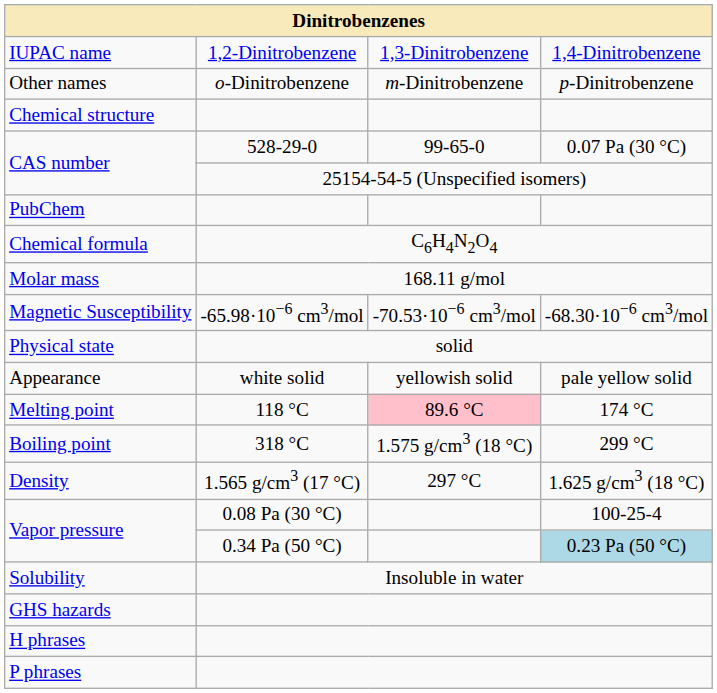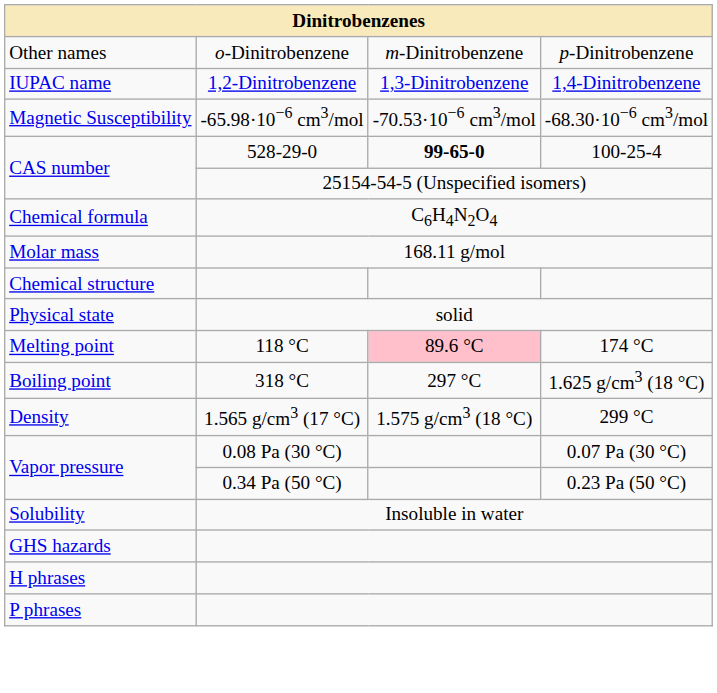 <table class="wikitable sortable float-right" style="text-align:center; font-size:90%">
 <tr>
 <td colspan="4" style="background:#f8eaba"><strong>Dinitrobenzenes</strong></td>
+</tr>
+<tr>
+<td class="hintergrundfarbe1" align="left">Other names</td>
+<td><em>o</em>-Dinitrobenzene</td>
+<td><em>m</em>-Dinitrobenzene</td>
+<td><em>p</em>-Dinitrobenzene</td>
 </tr>
 <tr>
 <td align="left"><a href='#'>IUPAC name</a></td>
 <td><a href='#'>1,2-Dinitrobenzene</a></td>
 <td><a href='#'>1,3-Dinitrobenzene</a></td>
 <td><a href='#'>1,4-Dinitrobenzene</a></td>
 </tr>
 <tr>
-<td class="hintergrundfarbe1" align="left">Other names</td>
-<td><em>o</em>-Dinitrobenzene</td>
-<td><em>m</em>-Dinitrobenzene</td>
-<td><em>p</em>-Dinitrobenzene</td>
-</tr>
-<tr>
-<td align="left"><a href='#'>Chemical structure</a></td>
-<td></td>
-<td></td>
-<td></td>
+<td><a href='#'>Magnetic Susceptibility</a></td>
+<td>-65.98·10<sup>−6</sup> cm<sup>3</sup>/mol</td>
+<td>-70.53·10<sup>−6</sup> cm<sup>3</sup>/mol</td>
+<td>-68.30·10<sup>−6</sup> cm<sup>3</sup>/mol</td>
 </tr>
 <tr>
 <td rowspan="2" align="left"><a href='#'>CAS number</a></td>
 <td>528-29-0</td>
-<td>99-65-0</td>
-<td>0.07 Pa (30 °C)</td>
+<td><strong>99-65-0</strong></td>
+<td>100-25-4</td>
 </tr>
 <tr>
 <td colspan="3">25154-54-5 (Unspecified isomers)</td>
-</tr>
-<tr>
-<td align="left"><a href='#'>PubChem</a></td>
-<td></td>
-<td></td>
-<td></td>
 </tr>
 <tr>
 <td align="left"><a href='#'>Chemical formula</a></td>
 <td colspan="3">C<sub>6</sub>H<sub>4</sub>N<sub>2</sub>O<sub>4</sub></td>
 </tr>
 <tr>
 <td align="left"><a href='#'>Molar mass</a></td>
 <td colspan="3">168.11 g/mol</td>
 </tr>
 <tr>
-<td><a href='#'>Magnetic Susceptibility</a></td>
-<td>-65.98·10<sup>−6</sup> cm<sup>3</sup>/mol</td>
-<td>-70.53·10<sup>−6</sup> cm<sup>3</sup>/mol</td>
-<td>-68.30·10<sup>−6</sup> cm<sup>3</sup>/mol</td>
+<td align="left"><a href='#'>Chemical structure</a></td>
+<td></td>
+<td></td>
+<td></td>
 </tr>
 <tr>
 <td align="left"><a href='#'>Physical state</a></td>
 <td colspan="3">solid</td>
-</tr>
-<tr>
-<td align="left">Appearance</td>
-<td>white solid</td>
-<td>yellowish solid</td>
-<td>pale yellow solid</td>
 </tr>
 <tr>
 <td align="left"><a href='#'>Melting point</a></td>
 <td>118 °C</td>
 <td style="background: pink;">89.6 °C</td>
 <td>174 °C</td>
 </tr>
 <tr>
 <td align="left"><a href='#'>Boiling point</a></td>
 <td>318 °C</td>
-<td>1.575 g/cm<sup>3</sup> (18 °C)</td>
-<td>299 °C</td>
+<td>297 °C</td>
+<td>1.625 g/cm<sup>3</sup> (18 °C)</td>
 </tr>
 <tr>
 <td align="left"><a href='#'>Density</a></td>
 <td>1.565 g/cm<sup>3</sup> (17 °C)</td>
-<td>297 °C</td>
-<td>1.625 g/cm<sup>3</sup> (18 °C)</td>
+<td>1.575 g/cm<sup>3</sup> (18 °C)</td>
+<td>299 °C</td>
 </tr>
 <tr>
 <td rowspan="2" align="left"><a href='#'>Vapor pressure</a></td>
 <td>0.08 Pa (30 °C)</td>
 <td></td>
-<td>100-25-4</td>
+<td>0.07 Pa (30 °C)</td>
 </tr>
 <tr>
 <td>0.34 Pa (50 °C)</td>
 <td></td>
-<td style="background: lightblue;">0.23 Pa (50 °C)</td>
+<td>0.23 Pa (50 °C)</td>
 </tr>
 <tr>
 <td align="left"><a href='#'>Solubility</a></td>
 <td colspan="3">Insoluble in water</td>
 </tr>
 <tr>
 <td align="left"><a href='#'>GHS hazards</a></td>
 <td colspan="3">  </td>
 </tr>
 <tr>
 <td align="left"><a href='#'>H phrases</a></td>
 <td colspan="3"></td>
 </tr>
 <tr>
 <td align="left"><a href='#'>P phrases</a></td>
 <td colspan="3"></td>
 </tr>
 </table>
